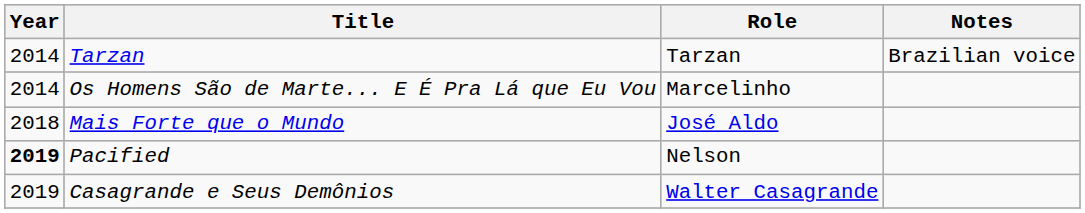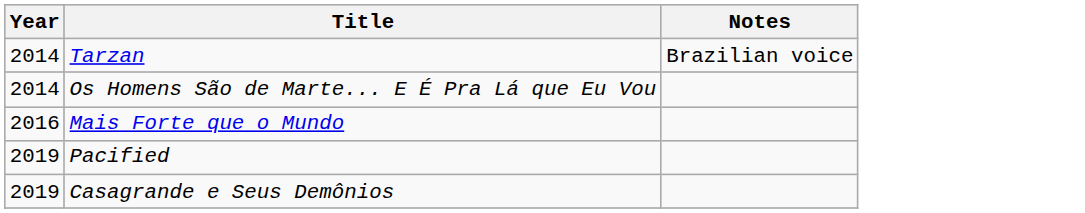 <table class="wikitable">
 <tr>
 <th>Year</th>
 <th>Title</th>
-<th>Role</th>
 <th>Notes</th>
 </tr>
 <tr>
 <td>2014</td>
 <td><em><a href='#'>Tarzan</a></em></td>
-<td>Tarzan</td>
 <td>Brazilian voice</td>
 </tr>
 <tr>
 <td>2014</td>
 <td><em>Os Homens São de Marte... E É Pra Lá que Eu Vou</em></td>
-<td>Marcelinho</td>
 <td></td>
 </tr>
 <tr>
-<td>2018</td>
+<td>2016</td>
 <td><em><a href='#'>Mais Forte que o Mundo</a></em></td>
-<td><a href='#'>José Aldo</a></td>
 <td></td>
 </tr>
 <tr>
-<td><strong>2019</strong></td>
+<td>2019</td>
 <td><em>Pacified</em></td>
-<td>Nelson</td>
 <td></td>
 </tr>
 <tr>
 <td>2019</td>
 <td><em>Casagrande e Seus Demônios</em></td>
-<td><a href='#'>Walter Casagrande</a></td>
 <td></td>
 </tr>
 </table>
